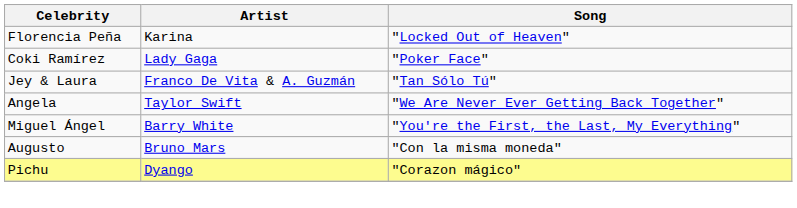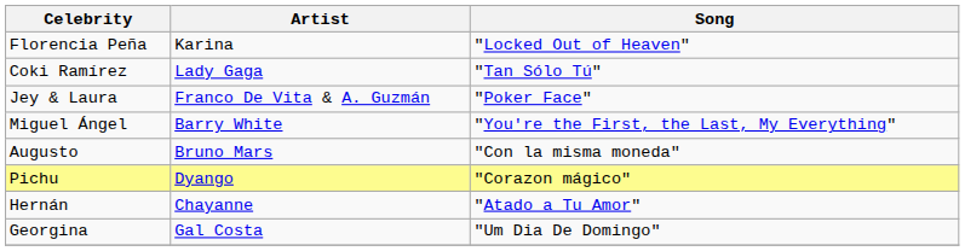 <table class="wikitable" style="width:60%;">
 <tr>
 <th>Celebrity</th>
 <th>Artist</th>
 <th>Song</th>
 </tr>
 <tr>
 <td>Florencia Peña</td>
 <td>Karina</td>
 <td>"<a href='#'>Locked Out of Heaven</a>"</td>
 </tr>
 <tr>
 <td>Coki Ramírez</td>
 <td><a href='#'>Lady Gaga</a></td>
-<td>"<a href='#'>Poker Face</a>"</td>
+<td>"<a href='#'>Tan Sólo Tú</a>"</td>
 </tr>
 <tr>
 <td>Jey & Laura</td>
 <td><a href='#'>Franco De Vita</a> & <a href='#'>A. Guzmán</a></td>
-<td>"<a href='#'>Tan Sólo Tú</a>"</td>
-</tr>
-<tr>
-<td>Angela</td>
-<td><a href='#'>Taylor Swift</a></td>
-<td>"<a href='#'>We Are Never Ever Getting Back Together</a>"</td>
+<td>"<a href='#'>Poker Face</a>"</td>
 </tr>
 <tr>
 <td>Miguel Ángel</td>
 <td><a href='#'>Barry White</a></td>
 <td>"<a href='#'>You're the First, the Last, My Everything</a>"</td>
 </tr>
 <tr>
 <td>Augusto</td>
 <td><a href='#'>Bruno Mars</a></td>
 <td>"Con la misma moneda"</td>
 </tr>
 <tr style="background:#fdfc8f;">
 <td>Pichu</td>
 <td><a href='#'>Dyango</a></td>
 <td>"Corazon mágico"</td>
 </tr>
 <tr>
+<td>Hernán</td>
+<td><a href='#'>Chayanne</a></td>
+<td>"<a href='#'>Atado a Tu Amor</a>"</td>
+</tr>
+<tr>
+<td>Georgina</td>
+<td><a href='#'>Gal Costa</a></td>
+<td>"Um Dia De Domingo"</td>
+</tr>
+<tr>
 </tr>
 </table>
